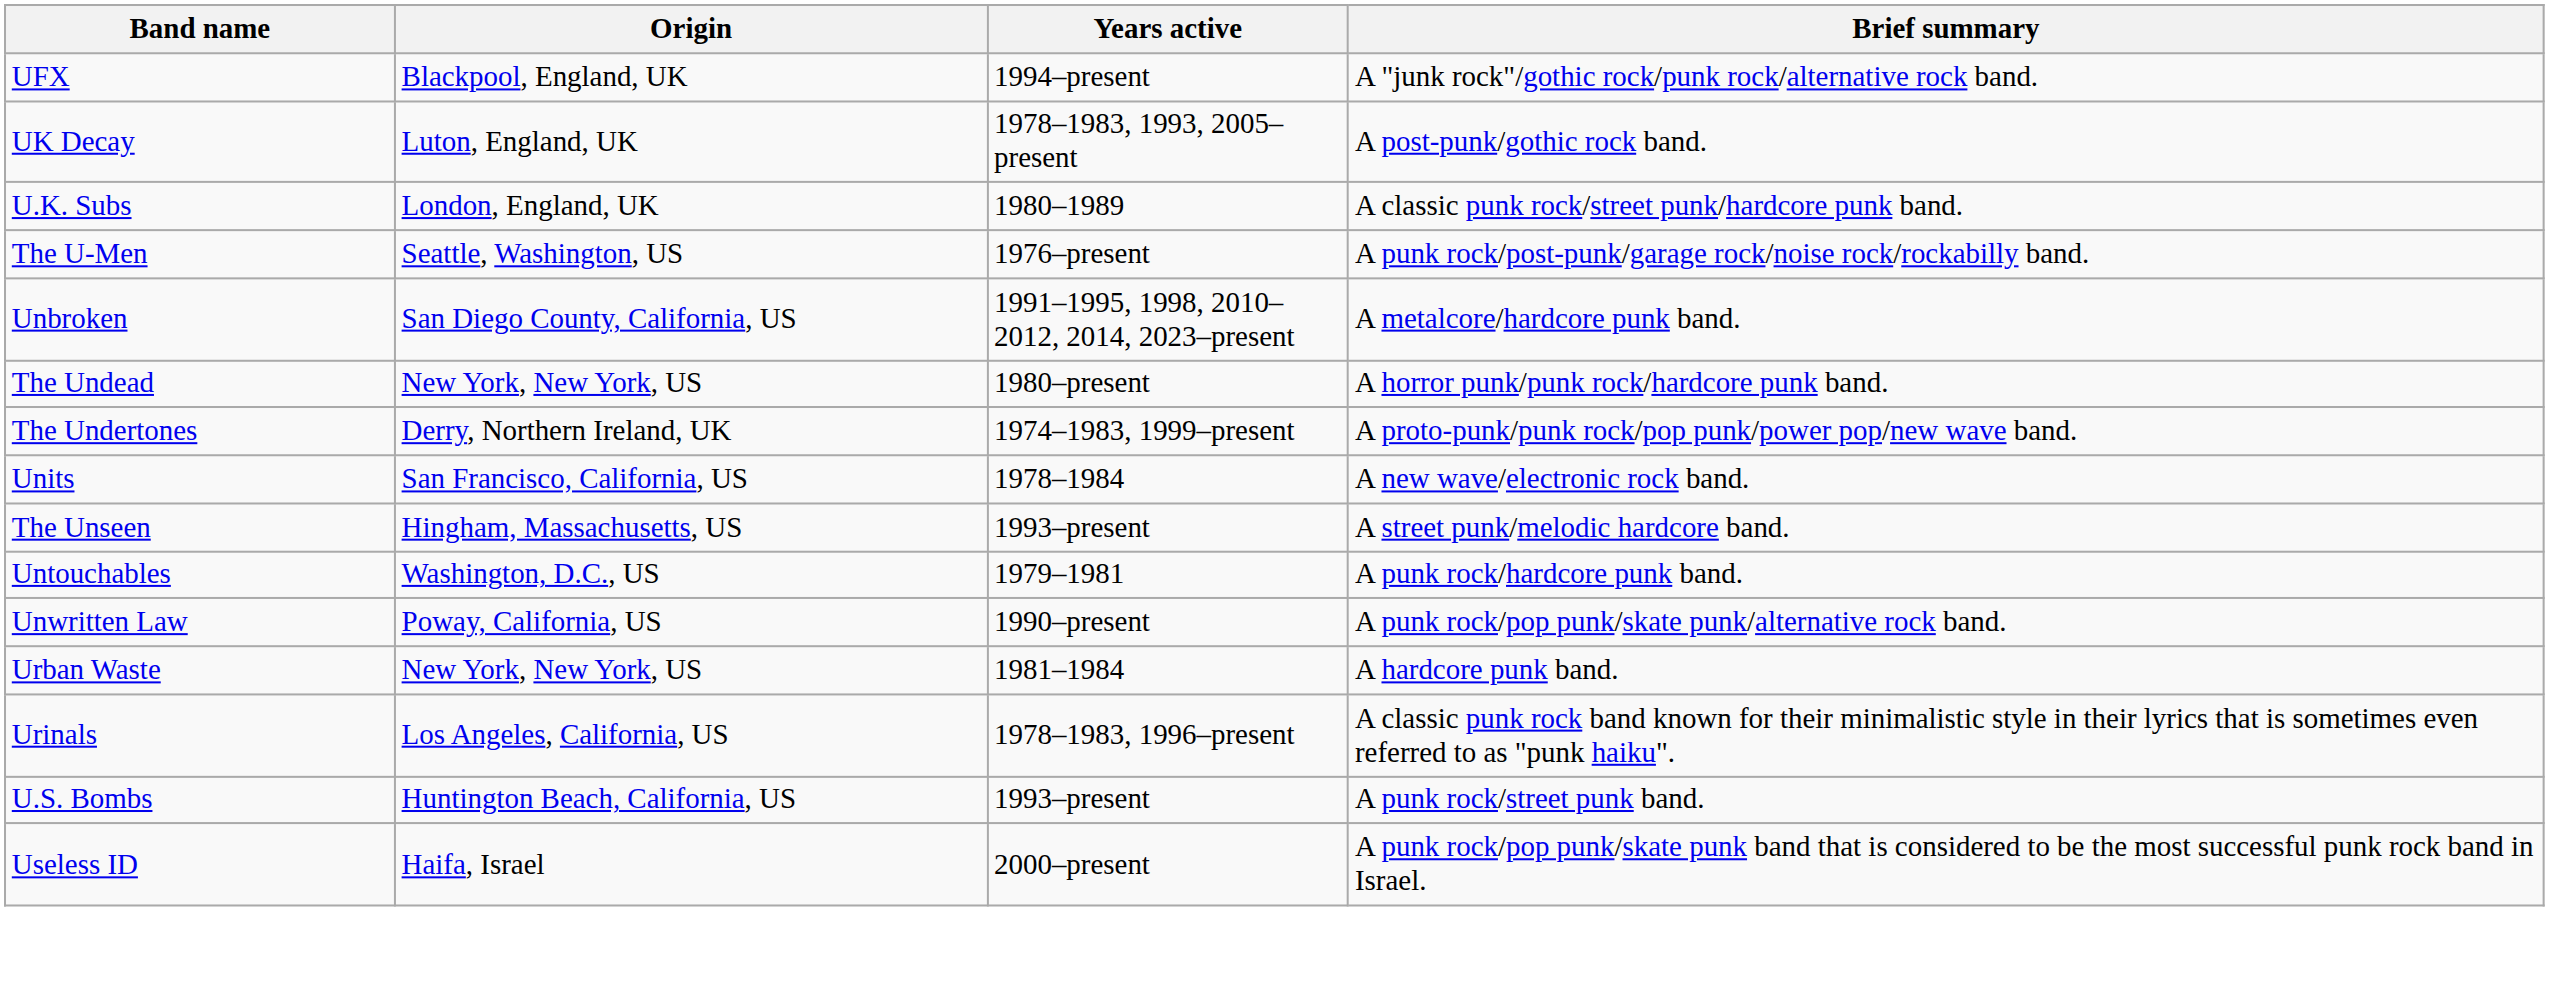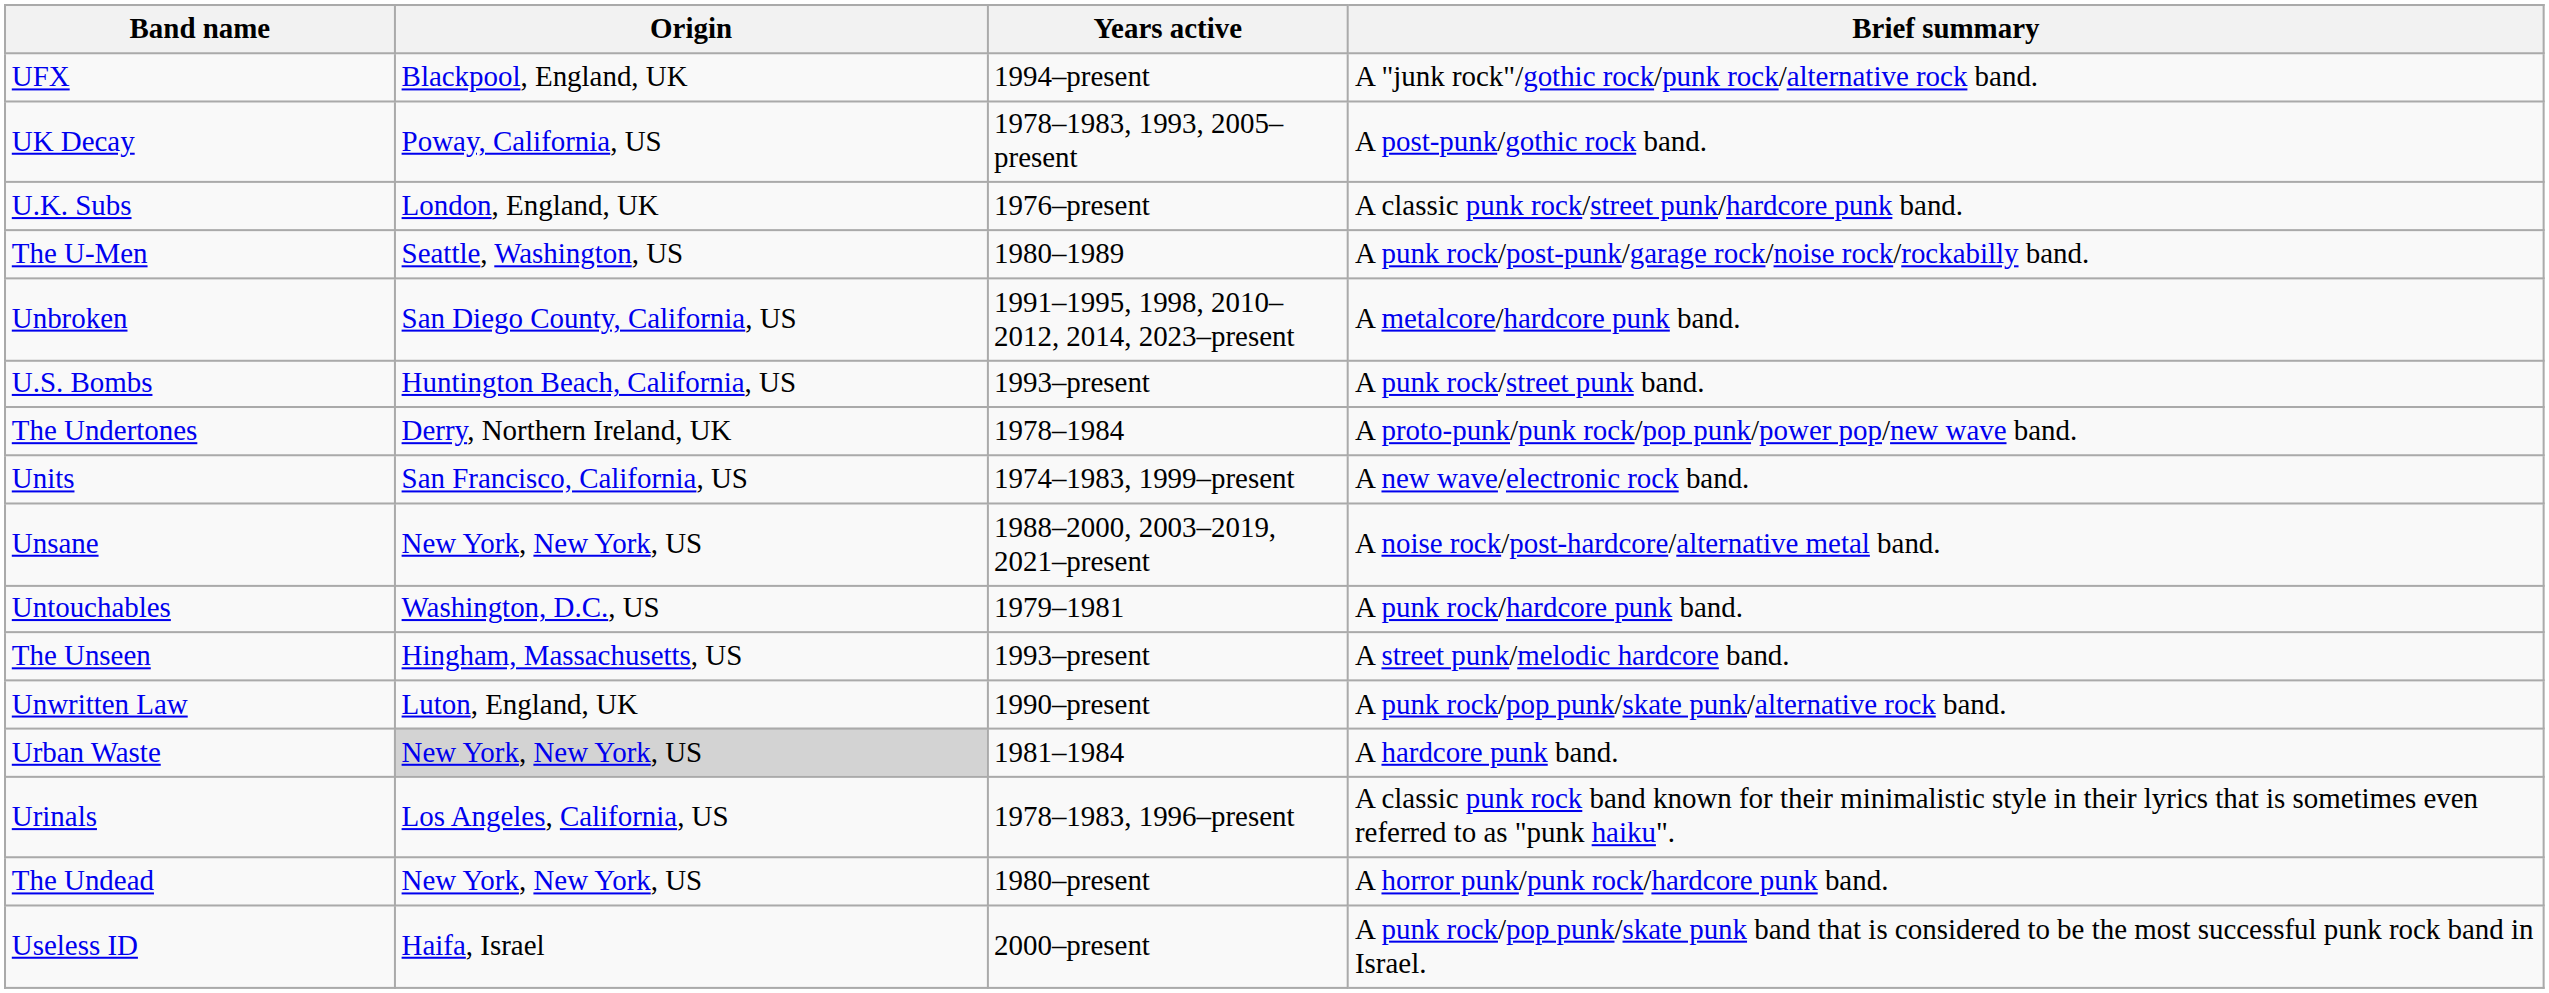 <table class="wikitable" style="font-size:90%; width:100%;">
 <tr>
 <th style="width:13em">Band name</th>
 <th style="width:20em">Origin</th>
 <th style="width:12em">Years active</th>
 <th>Brief summary</th>
 </tr>
 <tr>
 <td><a href='#'>UFX</a></td>
 <td><a href='#'>Blackpool</a>, England, UK</td>
 <td>1994–present</td>
 <td>A "junk rock"/<a href='#'>gothic rock</a>/<a href='#'>punk rock</a>/<a href='#'>alternative rock</a> band.</td>
 </tr>
 <tr>
 <td><a href='#'>UK Decay</a></td>
-<td><a href='#'>Luton</a>, England, UK</td>
+<td><a href='#'>Poway, California</a>, US</td>
 <td>1978–1983, 1993, 2005–present</td>
 <td>A <a href='#'>post-punk</a>/<a href='#'>gothic rock</a> band.</td>
 </tr>
 <tr>
 <td><a href='#'>U.K. Subs</a></td>
 <td><a href='#'>London</a>, England, UK</td>
-<td>1980–1989</td>
+<td>1976–present</td>
 <td>A classic <a href='#'>punk rock</a>/<a href='#'>street punk</a>/<a href='#'>hardcore punk</a> band.</td>
 </tr>
 <tr>
 <td><a href='#'>The U-Men</a></td>
 <td><a href='#'>Seattle</a>, <a href='#'>Washington</a>, US</td>
-<td>1976–present</td>
+<td>1980–1989</td>
 <td>A <a href='#'>punk rock</a>/<a href='#'>post-punk</a>/<a href='#'>garage rock</a>/<a href='#'>noise rock</a>/<a href='#'>rockabilly</a> band.</td>
 </tr>
 <tr>
 <td><a href='#'>Unbroken</a></td>
 <td><a href='#'>San Diego County, California</a>, US</td>
 <td>1991–1995, 1998, 2010–2012, 2014, 2023–present</td>
 <td>A <a href='#'>metalcore</a>/<a href='#'>hardcore punk</a> band.</td>
 </tr>
 <tr>
-<td><a href='#'>The Undead</a></td>
-<td><a href='#'>New York</a>, <a href='#'>New York</a>, US</td>
-<td>1980–present</td>
-<td>A <a href='#'>horror punk</a>/<a href='#'>punk rock</a>/<a href='#'>hardcore punk</a> band.</td>
+<td><a href='#'>U.S. Bombs</a></td>
+<td><a href='#'>Huntington Beach, California</a>, US</td>
+<td>1993–present</td>
+<td>A <a href='#'>punk rock</a>/<a href='#'>street punk</a> band.</td>
 </tr>
 <tr>
 <td><a href='#'>The Undertones</a></td>
 <td><a href='#'>Derry</a>, Northern Ireland, UK</td>
-<td>1974–1983, 1999–present</td>
+<td>1978–1984</td>
 <td>A <a href='#'>proto-punk</a>/<a href='#'>punk rock</a>/<a href='#'>pop punk</a>/<a href='#'>power pop</a>/<a href='#'>new wave</a> band.</td>
 </tr>
 <tr>
 <td><a href='#'>Units</a></td>
 <td><a href='#'>San Francisco, California</a>, US</td>
-<td>1978–1984</td>
+<td>1974–1983, 1999–present</td>
 <td>A <a href='#'>new wave</a>/<a href='#'>electronic rock</a> band.</td>
+</tr>
+<tr>
+<td><a href='#'>Unsane</a></td>
+<td><a href='#'>New York</a>, <a href='#'>New York</a>, US</td>
+<td>1988–2000, 2003–2019, 2021–present</td>
+<td>A <a href='#'>noise rock</a>/<a href='#'>post-hardcore</a>/<a href='#'>alternative metal</a> band.</td>
+</tr>
+<tr>
+<td><a href='#'>Untouchables</a></td>
+<td><a href='#'>Washington, D.C.</a>, US</td>
+<td>1979–1981</td>
+<td>A <a href='#'>punk rock</a>/<a href='#'>hardcore punk</a> band.</td>
 </tr>
 <tr>
 <td><a href='#'>The Unseen</a></td>
 <td><a href='#'>Hingham, Massachusetts</a>, US</td>
 <td>1993–present</td>
 <td>A <a href='#'>street punk</a>/<a href='#'>melodic hardcore</a> band.</td>
 </tr>
 <tr>
-<td><a href='#'>Untouchables</a></td>
-<td><a href='#'>Washington, D.C.</a>, US</td>
-<td>1979–1981</td>
-<td>A <a href='#'>punk rock</a>/<a href='#'>hardcore punk</a> band.</td>
-</tr>
-<tr>
 <td><a href='#'>Unwritten Law</a></td>
-<td><a href='#'>Poway, California</a>, US</td>
+<td><a href='#'>Luton</a>, England, UK</td>
 <td>1990–present</td>
 <td>A <a href='#'>punk rock</a>/<a href='#'>pop punk</a>/<a href='#'>skate punk</a>/<a href='#'>alternative rock</a> band.</td>
 </tr>
 <tr>
 <td><a href='#'>Urban Waste</a></td>
-<td><a href='#'>New York</a>, <a href='#'>New York</a>, US</td>
+<td style="background: lightgrey;"><a href='#'>New York</a>, <a href='#'>New York</a>, US</td>
 <td>1981–1984</td>
 <td>A <a href='#'>hardcore punk</a> band.</td>
 </tr>
 <tr>
 <td><a href='#'>Urinals</a></td>
 <td><a href='#'>Los Angeles</a>, <a href='#'>California</a>, US</td>
 <td>1978–1983, 1996–present</td>
 <td>A classic <a href='#'>punk rock</a> band known for their minimalistic style in their lyrics that is sometimes even referred to as "punk <a href='#'>haiku</a>".</td>
 </tr>
 <tr>
-<td><a href='#'>U.S. Bombs</a></td>
-<td><a href='#'>Huntington Beach, California</a>, US</td>
-<td>1993–present</td>
-<td>A <a href='#'>punk rock</a>/<a href='#'>street punk</a> band.</td>
+<td><a href='#'>The Undead</a></td>
+<td><a href='#'>New York</a>, <a href='#'>New York</a>, US</td>
+<td>1980–present</td>
+<td>A <a href='#'>horror punk</a>/<a href='#'>punk rock</a>/<a href='#'>hardcore punk</a> band.</td>
 </tr>
 <tr>
 <td><a href='#'>Useless ID</a></td>
 <td><a href='#'>Haifa</a>, Israel</td>
 <td>2000–present</td>
 <td>A <a href='#'>punk rock</a>/<a href='#'>pop punk</a>/<a href='#'>skate punk</a> band that is considered to be the most successful punk rock band in Israel.</td>
 </tr>
 </table>
